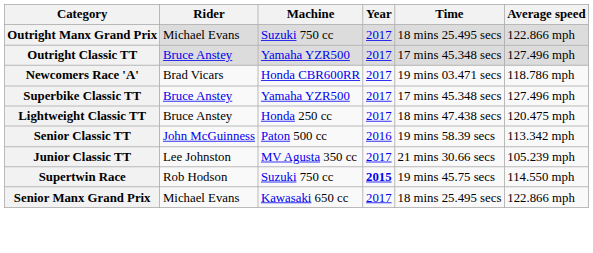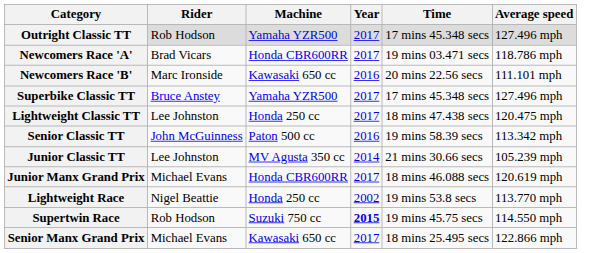 <table class="wikitable" border=1>
 <tr>
 <th>Category</th>
 <th>Rider</th>
 <th>Machine</th>
 <th>Year</th>
 <th>Time</th>
 <th>Average speed</th>
 </tr>
 <tr style="background:Gainsboro;">
-<th>Outright Manx Grand Prix</th>
-<td>Michael Evans</td>
-<td><a href='#'>Suzuki</a> 750 cc</td>
-<td><a href='#'>2017</a></td>
-<td>18 mins 25.495 secs</td>
-<td>122.866 mph</td>
-</tr>
-<tr style="background:Gainsboro;">
 <th>Outright Classic TT</th>
-<td><a href='#'>Bruce Anstey</a></td>
+<td>Rob Hodson</td>
 <td><a href='#'>Yamaha YZR500</a></td>
 <td><a href='#'>2017</a></td>
 <td>17 mins 45.348 secs</td>
 <td>127.496 mph</td>
 </tr>
 <tr>
 <th>Newcomers Race 'A'</th>
 <td>Brad Vicars</td>
 <td><a href='#'>Honda CBR600RR</a></td>
 <td><a href='#'>2017</a></td>
 <td>19 mins 03.471 secs</td>
 <td>118.786 mph</td>
 </tr>
 <tr>
+<th>Newcomers Race 'B'</th>
+<td>Marc Ironside</td>
+<td><a href='#'>Kawasaki</a> 650 cc</td>
+<td><a href='#'>2016</a></td>
+<td>20 mins 22.56 secs</td>
+<td>111.101 mph</td>
+</tr>
+<tr>
 <th>Superbike Classic TT</th>
 <td><a href='#'>Bruce Anstey</a></td>
 <td><a href='#'>Yamaha YZR500</a></td>
 <td><a href='#'>2017</a></td>
 <td>17 mins 45.348 secs</td>
 <td>127.496 mph</td>
 </tr>
 <tr>
 <th>Lightweight Classic TT</th>
-<td>Bruce Anstey</td>
+<td>Lee Johnston</td>
 <td><a href='#'>Honda</a> 250 cc</td>
 <td><a href='#'>2017</a></td>
 <td>18 mins 47.438 secs</td>
 <td>120.475 mph</td>
 </tr>
 <tr>
 <th>Senior Classic TT</th>
 <td><a href='#'>John McGuinness</a></td>
 <td><a href='#'>Paton</a> 500 cc</td>
 <td><a href='#'>2016</a></td>
 <td>19 mins 58.39 secs</td>
 <td>113.342 mph</td>
 </tr>
 <tr>
 <th>Junior Classic TT</th>
 <td>Lee Johnston</td>
 <td><a href='#'>MV Agusta</a> 350 cc</td>
-<td><a href='#'>2017</a></td>
+<td><a href='#'>2014</a></td>
 <td>21 mins 30.66 secs</td>
 <td>105.239 mph</td>
+</tr>
+<tr>
+<th>Junior Manx Grand Prix</th>
+<td>Michael Evans</td>
+<td><a href='#'>Honda CBR600RR</a></td>
+<td><a href='#'>2017</a></td>
+<td>18 mins 46.088 secs</td>
+<td>120.619 mph</td>
+</tr>
+<tr>
+<th>Lightweight Race</th>
+<td>Nigel Beattie</td>
+<td><a href='#'>Honda</a> 250 cc</td>
+<td><a href='#'>2002</a></td>
+<td>19 mins 53.8 secs</td>
+<td>113.770 mph</td>
 </tr>
 <tr>
 <th>Supertwin Race</th>
 <td>Rob Hodson</td>
 <td><a href='#'>Suzuki</a> 750 cc</td>
 <td><strong><a href='#'>2015</a></strong></td>
 <td>19 mins 45.75 secs</td>
 <td>114.550 mph</td>
 </tr>
 <tr>
 <th>Senior Manx Grand Prix</th>
 <td>Michael Evans</td>
 <td><a href='#'>Kawasaki</a> 650 cc</td>
 <td><a href='#'>2017</a></td>
 <td>18 mins 25.495 secs</td>
 <td>122.866 mph</td>
 </tr>
 </table>
